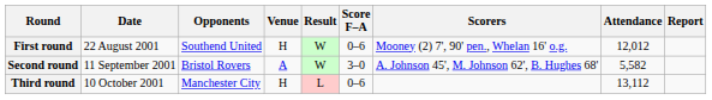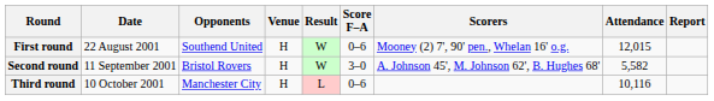 <table class="wikitable plainrowheaders" style="text-align:center">
 <tr>
 <th scope="col">Round</th>
 <th scope="col">Date</th>
 <th scope="col">Opponents</th>
 <th scope="col">Venue</th>
 <th scope="col">Result</th>
 <th scope="col">Score<br>F–A</th>
 <th scope="col">Scorers</th>
 <th scope="col">Attendance</th>
 <th scope="col">Report</th>
 </tr>
 <tr>
 <th scope="row">First round</th>
 <td align="left">22 August 2001</td>
 <td align="left"><a href='#'>Southend United</a></td>
 <td>H</td>
 <td style="background:#cfc">W</td>
 <td>0–6</td>
 <td align="left"><a href='#'>Mooney</a> (2) 7', 90' <a href='#'>pen.</a>, <a href='#'>Whelan</a> 16' <a href='#'>o.g.</a></td>
-<td>12,012</td>
+<td>12,015</td>
 <td></td>
 </tr>
 <tr>
 <th scope="row">Second round</th>
 <td align="left">11 September 2001</td>
 <td align="left"><a href='#'>Bristol Rovers</a></td>
-<td><a href='#'>A</a></td>
+<td>H</td>
 <td style="background:#cfc">W</td>
 <td>3–0</td>
 <td align="left"><a href='#'>A. Johnson</a> 45', <a href='#'>M. Johnson</a> 62', <a href='#'>B. Hughes</a> 68'</td>
 <td>5,582</td>
 <td></td>
 </tr>
 <tr>
 <th scope="row">Third round</th>
 <td align="left">10 October 2001</td>
 <td align="left"><a href='#'>Manchester City</a></td>
 <td>H</td>
 <td style="background:#fcc">L</td>
 <td>0–6</td>
 <td></td>
-<td>13,112</td>
+<td>10,116</td>
 <td></td>
 </tr>
 </table>
